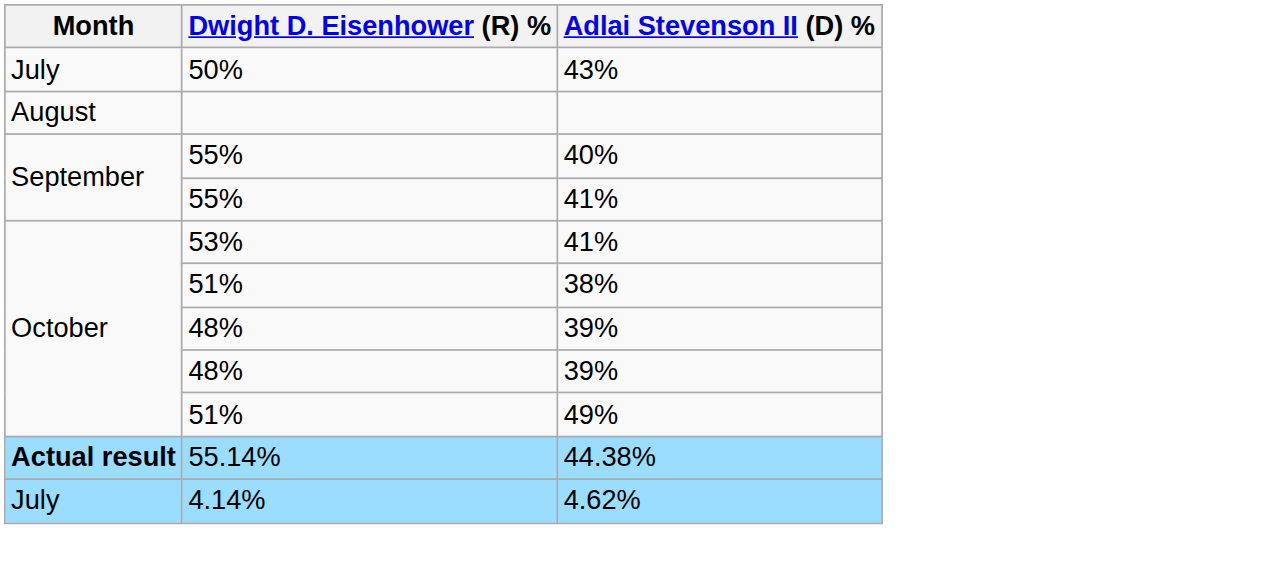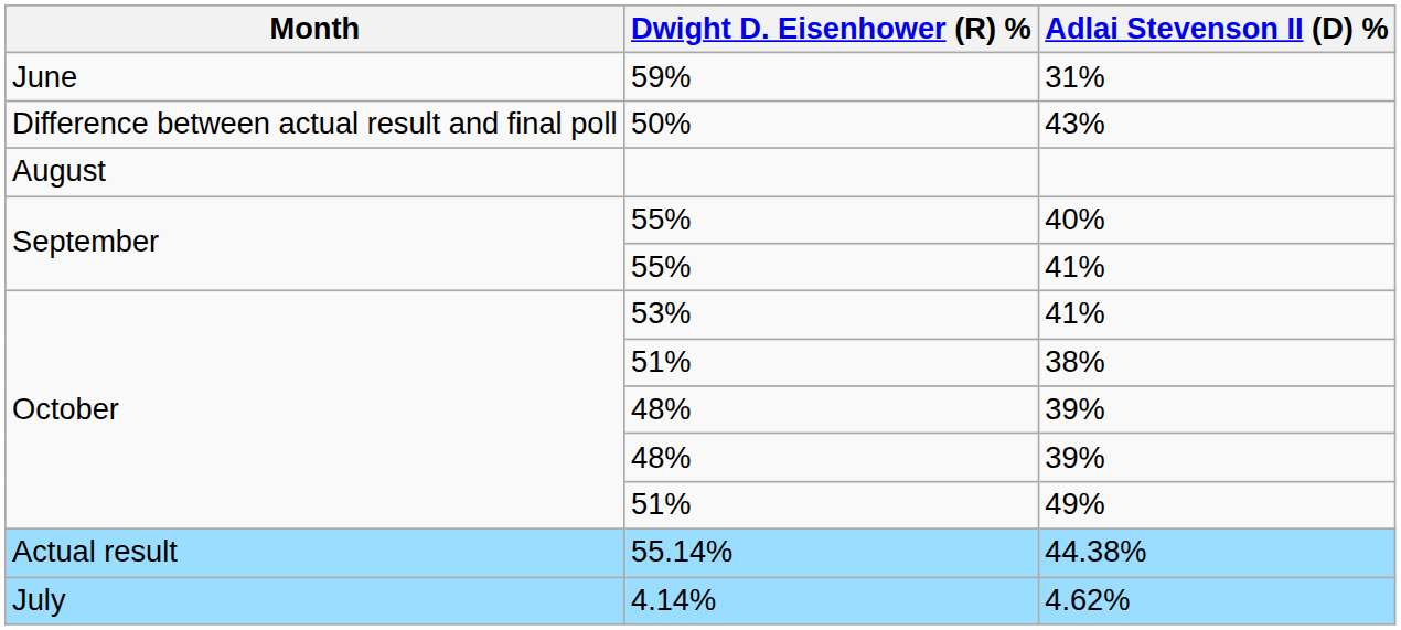 <table class="wikitable">
 <tr>
 <th>Month</th>
 <th><a href='#'>Dwight D. Eisenhower</a> (R) %</th>
 <th><a href='#'>Adlai Stevenson II</a> (D) %</th>
 </tr>
 <tr>
-<td>July</td>
+<td>June</td>
+<td>59%</td>
+<td>31%</td>
+</tr>
+<tr>
+<td>Difference between actual result and final poll</td>
 <td>50%</td>
 <td>43%</td>
 </tr>
 <tr>
 <td>August</td>
 <td></td>
 <td></td>
 </tr>
 <tr>
 <td rowspan="2">September</td>
 <td>55%</td>
 <td>40%</td>
 </tr>
 <tr>
 <td>55%</td>
 <td>41%</td>
 </tr>
 <tr>
 <td rowspan="5">October</td>
 <td>53%</td>
 <td>41%</td>
 </tr>
 <tr>
 <td>51%</td>
 <td>38%</td>
 </tr>
 <tr>
 <td>48%</td>
 <td>39%</td>
 </tr>
 <tr>
 <td>48%</td>
 <td>39%</td>
 </tr>
 <tr>
 <td>51%</td>
 <td>49%</td>
 </tr>
 <tr style="background:#9bddff;">
-<td><strong>Actual result</strong></td>
+<td>Actual result</td>
 <td>55.14%</td>
 <td>44.38%</td>
 </tr>
 <tr style="background:#9bddff;">
 <td>July</td>
 <td>4.14%</td>
 <td>4.62%</td>
 </tr>
 </table>
